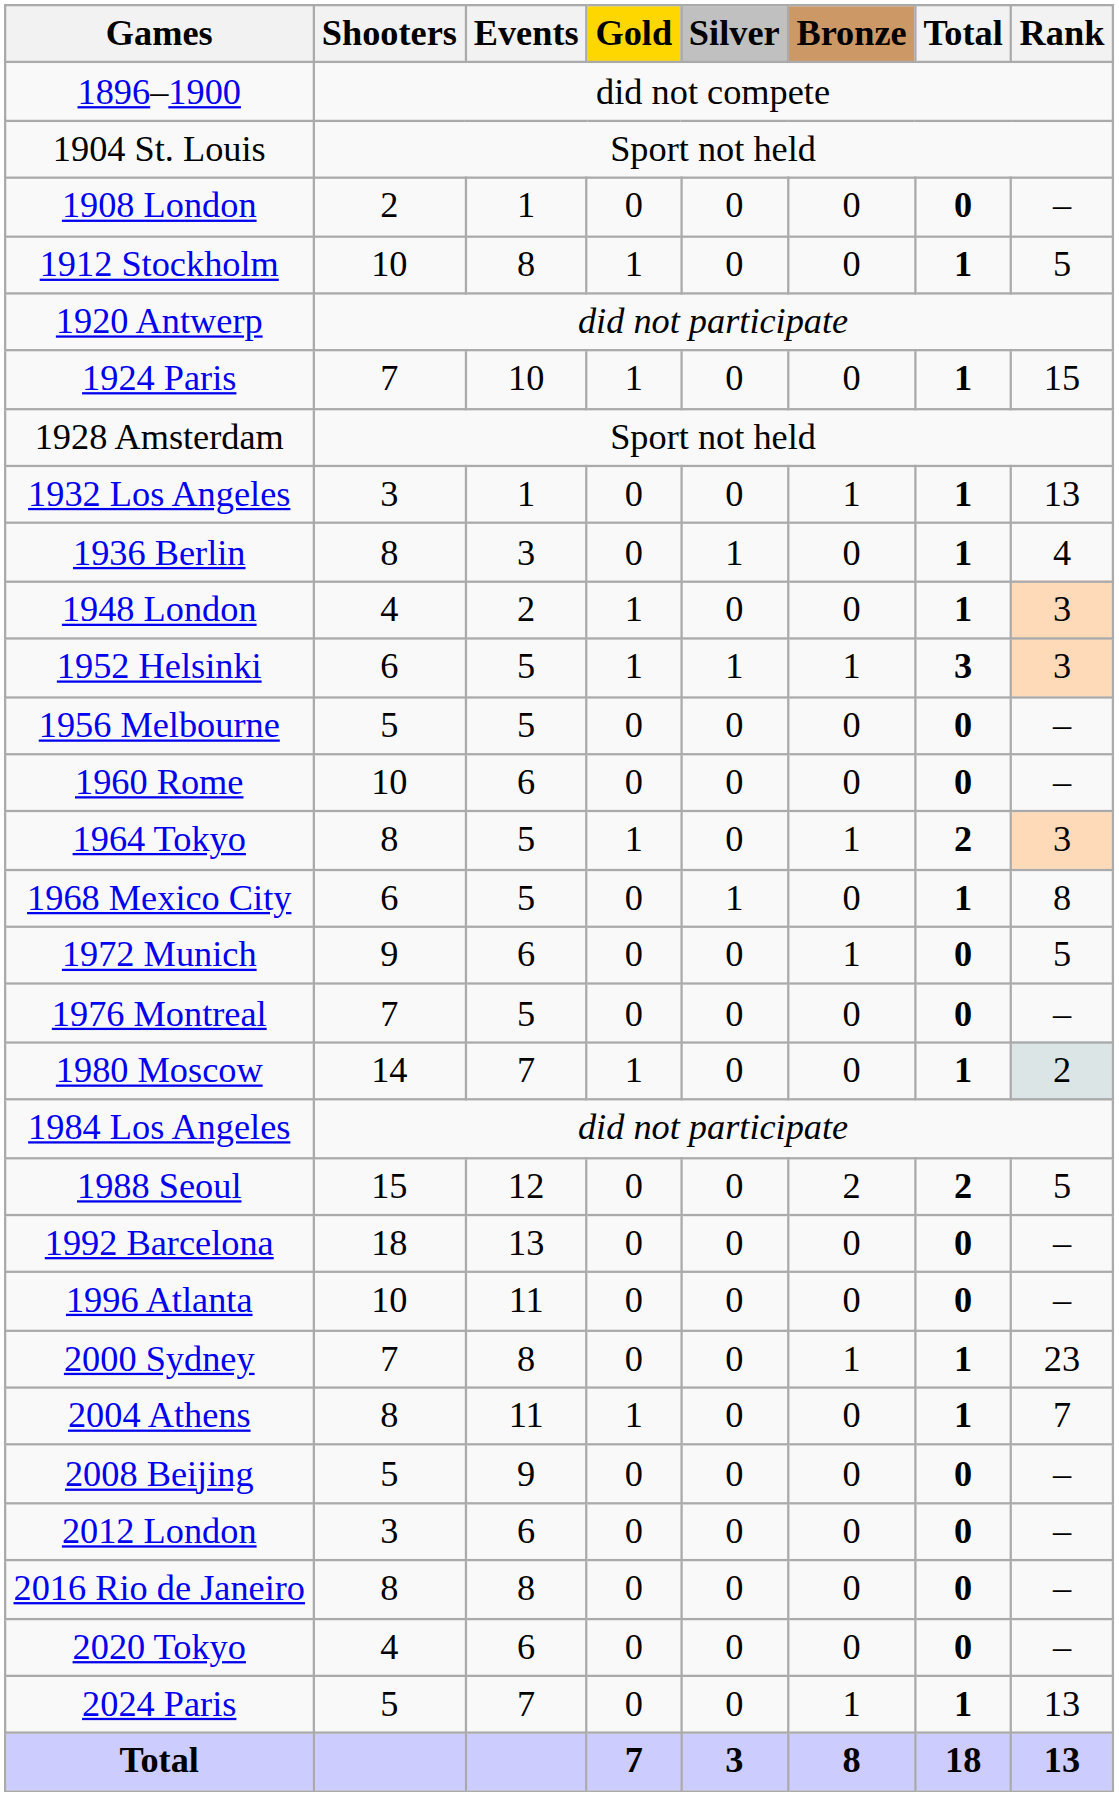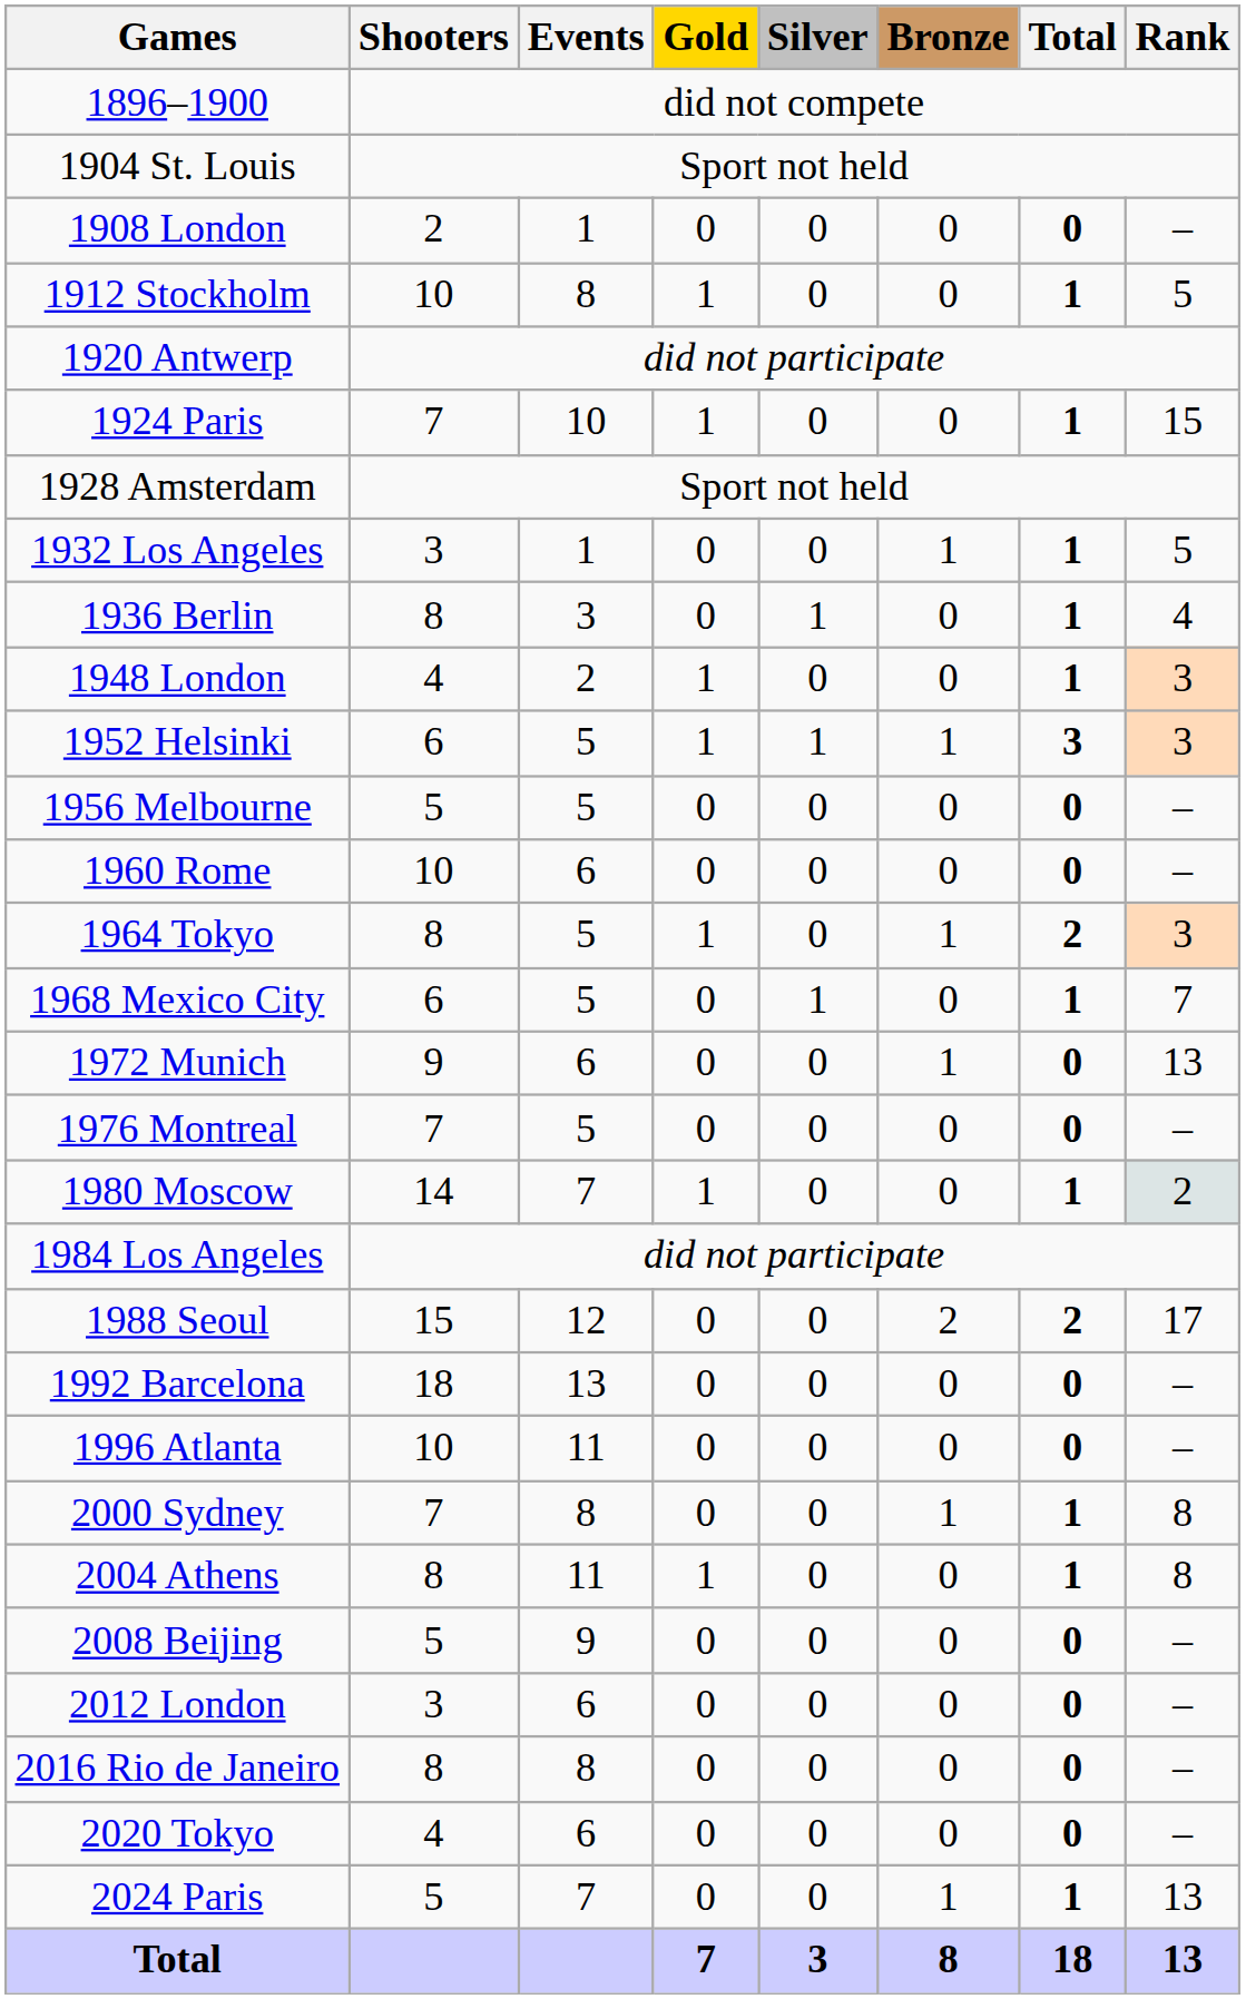 <table class="wikitable sortable collapsible collapsed">
 <tr>
 <th>Games</th>
 <th>Shooters</th>
 <th>Events</th>
 <th style="text-align:center; background-color:gold;">Gold</th>
 <th style="text-align:center; background-color:silver;">Silver</th>
 <th style="text-align:center; background-color:#c96;">Bronze</th>
 <th>Total</th>
 <th>Rank</th>
 </tr>
 <tr align=center>
 <td><a href='#'>1896</a>–<a href='#'>1900</a></td>
 <td colspan=7>did not compete</td>
 </tr>
 <tr align=center>
 <td>1904 St. Louis</td>
 <td colspan=7>Sport not held</td>
 </tr>
 <tr align=center>
 <td><a href='#'>1908 London</a></td>
 <td>2</td>
 <td>1</td>
 <td>0</td>
 <td>0</td>
 <td>0</td>
 <td><strong>0</strong></td>
 <td>–</td>
 </tr>
 <tr align=center>
 <td><a href='#'>1912 Stockholm</a></td>
 <td>10</td>
 <td>8</td>
 <td>1</td>
 <td>0</td>
 <td>0</td>
 <td><strong>1</strong></td>
 <td>5</td>
 </tr>
 <tr align=center>
 <td><a href='#'>1920 Antwerp</a></td>
 <td colspan=7><em>did not participate</em></td>
 </tr>
 <tr align=center>
 <td><a href='#'>1924 Paris</a></td>
 <td>7</td>
 <td>10</td>
 <td>1</td>
 <td>0</td>
 <td>0</td>
 <td><strong>1</strong></td>
 <td>15</td>
 </tr>
 <tr align=center>
 <td>1928 Amsterdam</td>
 <td colspan=7>Sport not held</td>
 </tr>
 <tr align=center>
 <td><a href='#'>1932 Los Angeles</a></td>
 <td>3</td>
 <td>1</td>
 <td>0</td>
 <td>0</td>
 <td>1</td>
 <td><strong>1</strong></td>
-<td>13</td>
+<td>5</td>
 </tr>
 <tr align=center>
 <td><a href='#'>1936 Berlin</a></td>
 <td>8</td>
 <td>3</td>
 <td>0</td>
 <td>1</td>
 <td>0</td>
 <td><strong>1</strong></td>
 <td>4</td>
 </tr>
 <tr align=center>
 <td><a href='#'>1948 London</a></td>
 <td>4</td>
 <td>2</td>
 <td>1</td>
 <td>0</td>
 <td>0</td>
 <td><strong>1</strong></td>
 <td bgcolor=ffdab9>3</td>
 </tr>
 <tr align=center>
 <td><a href='#'>1952 Helsinki</a></td>
 <td>6</td>
 <td>5</td>
 <td>1</td>
 <td>1</td>
 <td>1</td>
 <td><strong>3</strong></td>
 <td bgcolor=ffdab9>3</td>
 </tr>
 <tr align=center>
 <td><a href='#'>1956 Melbourne</a></td>
 <td>5</td>
 <td>5</td>
 <td>0</td>
 <td>0</td>
 <td>0</td>
 <td><strong>0</strong></td>
 <td>–</td>
 </tr>
 <tr align=center>
 <td><a href='#'>1960 Rome</a></td>
 <td>10</td>
 <td>6</td>
 <td>0</td>
 <td>0</td>
 <td>0</td>
 <td><strong>0</strong></td>
 <td>–</td>
 </tr>
 <tr align=center>
 <td><a href='#'>1964 Tokyo</a></td>
 <td>8</td>
 <td>5</td>
 <td>1</td>
 <td>0</td>
 <td>1</td>
 <td><strong>2</strong></td>
 <td bgcolor=ffdab9>3</td>
 </tr>
 <tr align=center>
 <td><a href='#'>1968 Mexico City</a></td>
 <td>6</td>
 <td>5</td>
 <td>0</td>
 <td>1</td>
 <td>0</td>
 <td><strong>1</strong></td>
-<td>8</td>
+<td>7</td>
 </tr>
 <tr align=center>
 <td><a href='#'>1972 Munich</a></td>
 <td>9</td>
 <td>6</td>
 <td>0</td>
 <td>0</td>
 <td>1</td>
 <td><strong>0</strong></td>
-<td>5</td>
+<td>13</td>
 </tr>
 <tr align=center>
 <td><a href='#'>1976 Montreal</a></td>
 <td>7</td>
 <td>5</td>
 <td>0</td>
 <td>0</td>
 <td>0</td>
 <td><strong>0</strong></td>
 <td>–</td>
 </tr>
 <tr align=center>
 <td><a href='#'>1980 Moscow</a></td>
 <td>14</td>
 <td>7</td>
 <td>1</td>
 <td>0</td>
 <td>0</td>
 <td><strong>1</strong></td>
 <td bgcolor=dce5e5>2</td>
 </tr>
 <tr align=center>
 <td><a href='#'>1984 Los Angeles</a></td>
 <td colspan=7><em>did not participate</em></td>
 </tr>
 <tr align=center>
 <td><a href='#'>1988 Seoul</a></td>
 <td>15</td>
 <td>12</td>
 <td>0</td>
 <td>0</td>
 <td>2</td>
 <td><strong>2</strong></td>
-<td>5</td>
+<td>17</td>
 </tr>
 <tr align=center>
 <td><a href='#'>1992 Barcelona</a></td>
 <td>18</td>
 <td>13</td>
 <td>0</td>
 <td>0</td>
 <td>0</td>
 <td><strong>0</strong></td>
 <td>–</td>
 </tr>
 <tr align=center>
 <td><a href='#'>1996 Atlanta</a></td>
 <td>10</td>
 <td>11</td>
 <td>0</td>
 <td>0</td>
 <td>0</td>
 <td><strong>0</strong></td>
 <td>–</td>
 </tr>
 <tr align=center>
 <td><a href='#'>2000 Sydney</a></td>
 <td>7</td>
 <td>8</td>
 <td>0</td>
 <td>0</td>
 <td>1</td>
 <td><strong>1</strong></td>
-<td>23</td>
+<td>8</td>
 </tr>
 <tr align=center>
 <td><a href='#'>2004 Athens</a></td>
 <td>8</td>
 <td>11</td>
 <td>1</td>
 <td>0</td>
 <td>0</td>
 <td><strong>1</strong></td>
-<td>7</td>
+<td>8</td>
 </tr>
 <tr align=center>
 <td><a href='#'>2008 Beijing</a></td>
 <td>5</td>
 <td>9</td>
 <td>0</td>
 <td>0</td>
 <td>0</td>
 <td><strong>0</strong></td>
 <td>–</td>
 </tr>
 <tr align=center>
 <td><a href='#'>2012 London</a></td>
 <td>3</td>
 <td>6</td>
 <td>0</td>
 <td>0</td>
 <td>0</td>
 <td><strong>0</strong></td>
 <td>–</td>
 </tr>
 <tr align=center>
 <td><a href='#'>2016 Rio de Janeiro</a></td>
 <td>8</td>
 <td>8</td>
 <td>0</td>
 <td>0</td>
 <td>0</td>
 <td><strong>0</strong></td>
 <td>–</td>
 </tr>
 <tr align=center>
 <td><a href='#'>2020 Tokyo</a></td>
 <td>4</td>
 <td>6</td>
 <td>0</td>
 <td>0</td>
 <td>0</td>
 <td><strong>0</strong></td>
 <td>–</td>
 </tr>
 <tr align=center>
 <td><a href='#'>2024 Paris</a></td>
 <td>5</td>
 <td>7</td>
 <td>0</td>
 <td>0</td>
 <td>1</td>
 <td><strong>1</strong></td>
 <td>13</td>
 </tr>
 <tr style="text-align:center; background-color:#ccf;">
 <td><strong>Total</strong></td>
 <td></td>
 <td></td>
 <td><strong>7</strong></td>
 <td><strong>3</strong></td>
 <td><strong>8</strong></td>
 <td><strong>18</strong></td>
 <td><strong>13</strong></td>
 </tr>
 </table>
